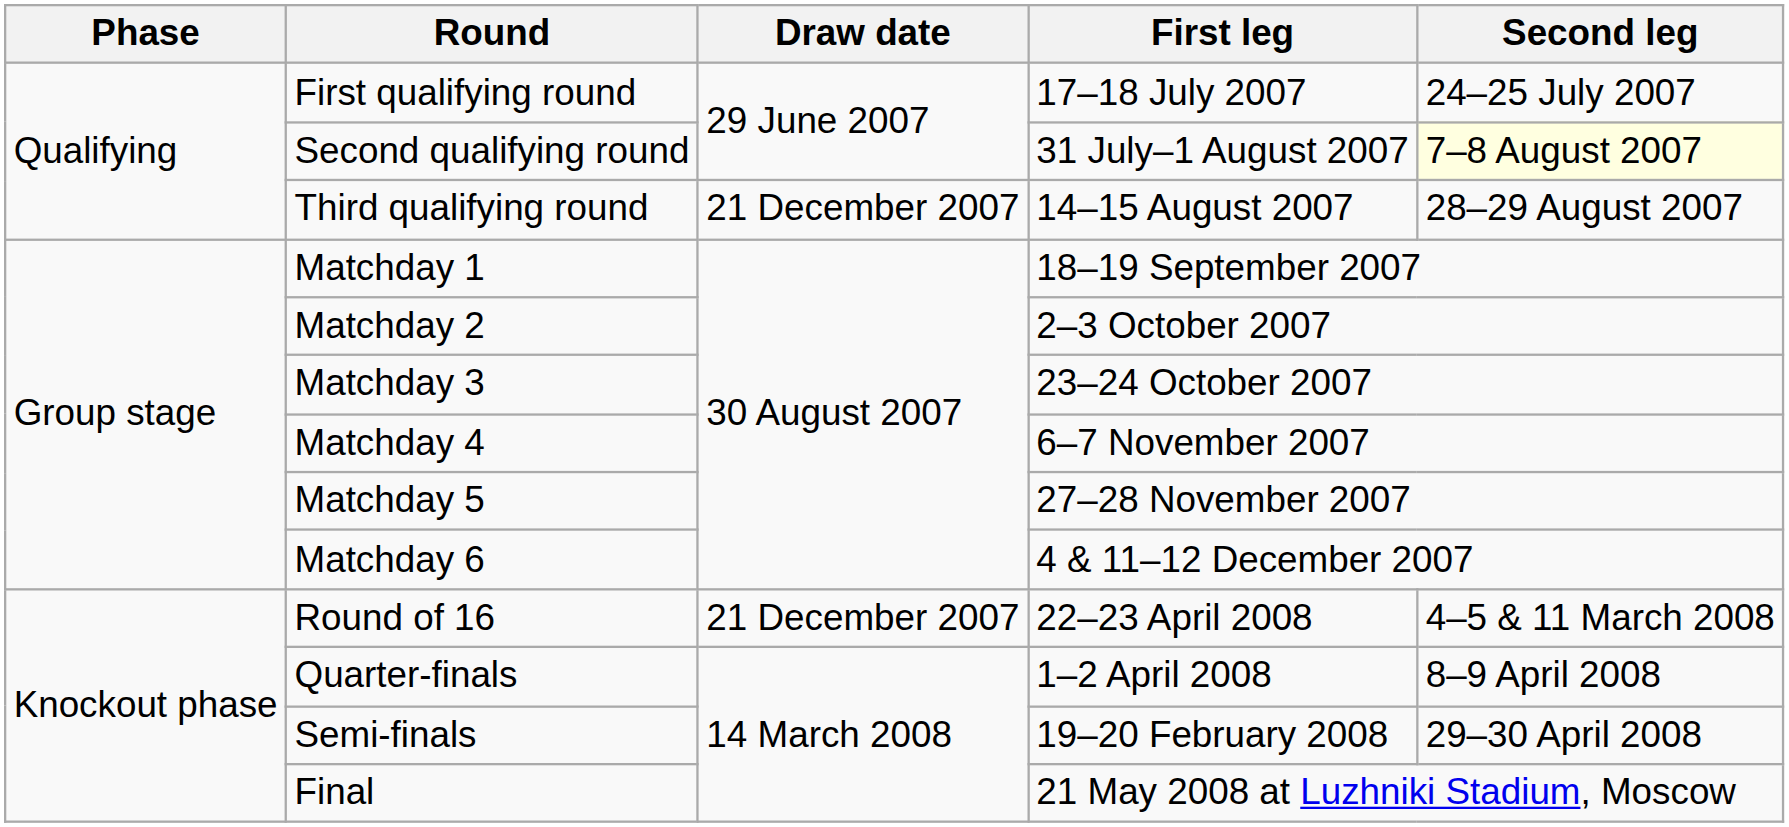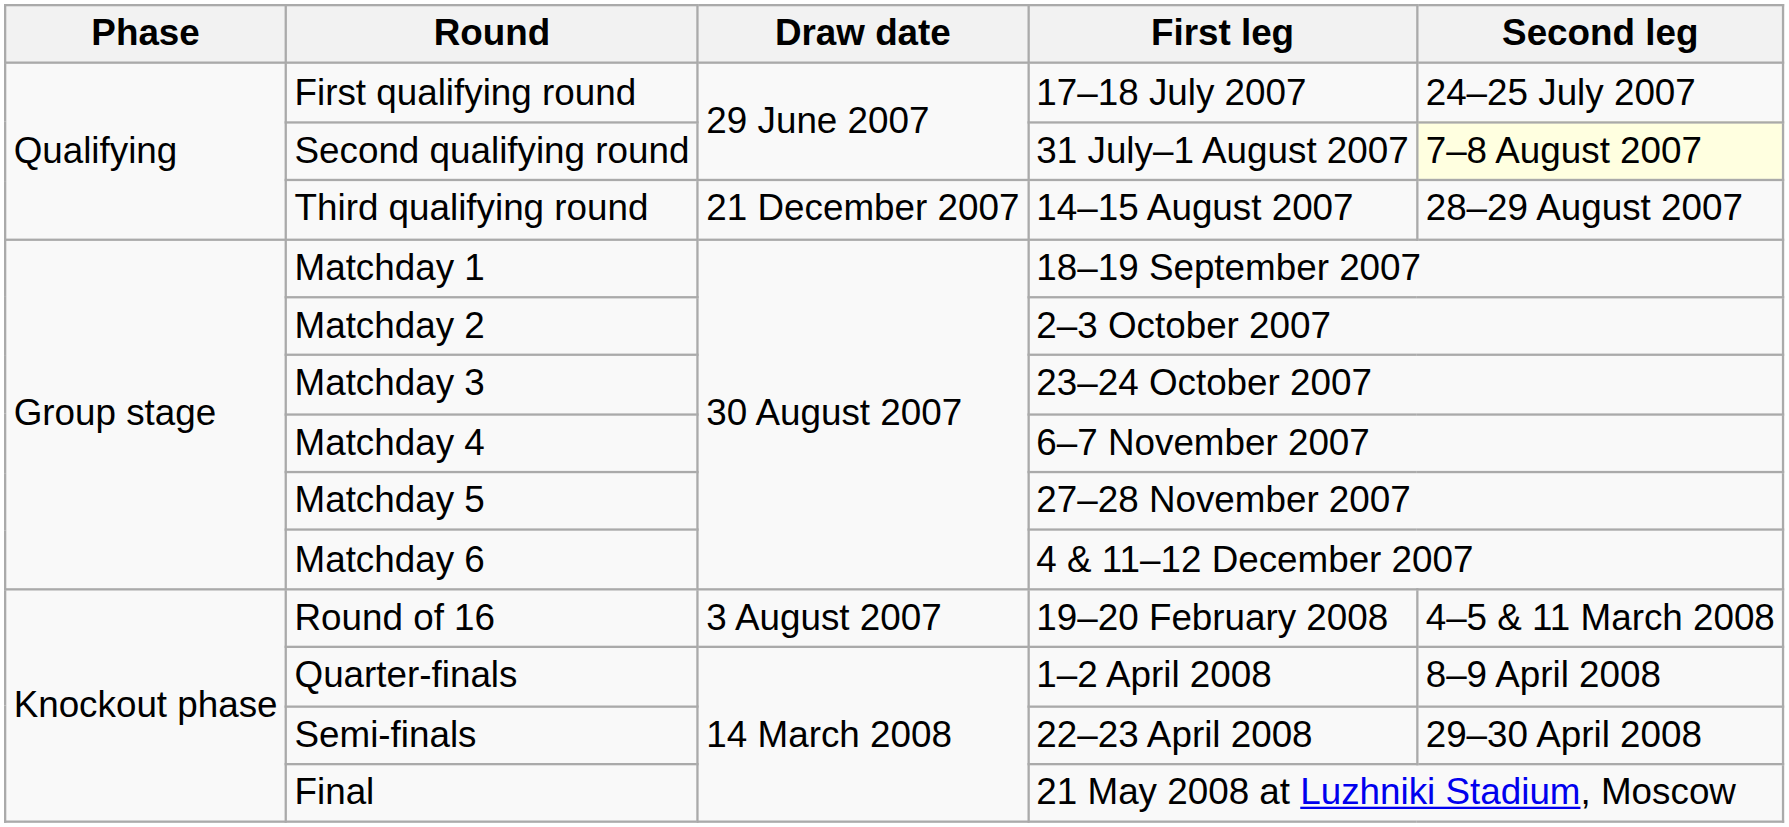 <table class="wikitable">
 <tr>
 <th>Phase</th>
 <th>Round</th>
 <th>Draw date</th>
 <th>First leg</th>
 <th>Second leg</th>
 </tr>
 <tr>
 <td rowspan=3>Qualifying</td>
 <td>First qualifying round</td>
 <td rowspan=2>29 June 2007</td>
 <td>17–18 July 2007</td>
 <td>24–25 July 2007</td>
 </tr>
 <tr>
 <td>Second qualifying round</td>
 <td>31 July–1 August 2007</td>
 <td style="background: lightyellow;">7–8 August 2007</td>
 </tr>
 <tr>
 <td>Third qualifying round</td>
 <td>21 December 2007</td>
 <td>14–15 August 2007</td>
 <td>28–29 August 2007</td>
 </tr>
 <tr>
 <td rowspan=6>Group stage</td>
 <td>Matchday 1</td>
 <td rowspan=6>30 August 2007</td>
 <td colspan=2>18–19 September 2007</td>
 </tr>
 <tr>
 <td>Matchday 2</td>
 <td colspan=2>2–3 October 2007</td>
 </tr>
 <tr>
 <td>Matchday 3</td>
 <td colspan=2>23–24 October 2007</td>
 </tr>
 <tr>
 <td>Matchday 4</td>
 <td colspan=2>6–7 November 2007</td>
 </tr>
 <tr>
 <td>Matchday 5</td>
 <td colspan=2>27–28 November 2007</td>
 </tr>
 <tr>
 <td>Matchday 6</td>
 <td colspan=2>4 & 11–12 December 2007</td>
 </tr>
 <tr>
 <td rowspan=4>Knockout phase</td>
 <td>Round of 16</td>
-<td>21 December 2007</td>
-<td>22–23 April 2008</td>
+<td>3 August 2007</td>
+<td>19–20 February 2008</td>
 <td>4–5 & 11 March 2008</td>
 </tr>
 <tr>
 <td>Quarter-finals</td>
 <td rowspan=3>14 March 2008</td>
 <td>1–2 April 2008</td>
 <td>8–9 April 2008</td>
 </tr>
 <tr>
 <td>Semi-finals</td>
-<td>19–20 February 2008</td>
+<td>22–23 April 2008</td>
 <td>29–30 April 2008</td>
 </tr>
 <tr>
 <td>Final</td>
 <td colspan="2">21 May 2008 at <a href='#'>Luzhniki Stadium</a>, Moscow</td>
 </tr>
 </table>
